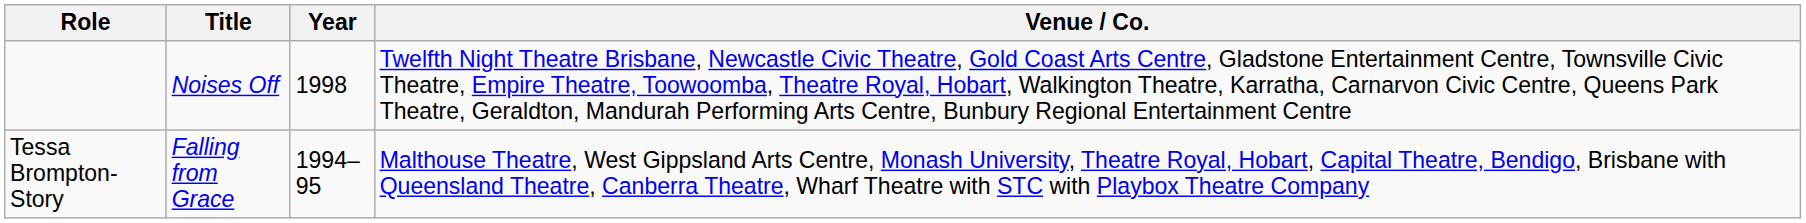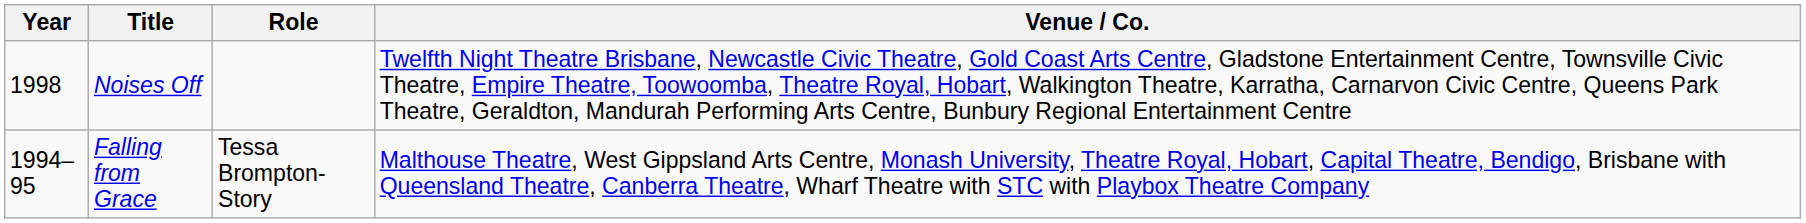 <table class="wikitable">
 <tr>
+<th>Year</th>
+<th>Title</th>
 <th>Role</th>
-<th>Title</th>
-<th>Year</th>
 <th>Venue / Co.</th>
 </tr>
 <tr>
+<td>1998</td>
+<td><em><a href='#'>Noises Off</a></em></td>
 <td></td>
-<td><em><a href='#'>Noises Off</a></em></td>
-<td>1998</td>
 <td><a href='#'>Twelfth Night Theatre Brisbane</a>, <a href='#'>Newcastle Civic Theatre</a>, <a href='#'>Gold Coast Arts Centre</a>, Gladstone Entertainment Centre, Townsville Civic Theatre, <a href='#'>Empire Theatre, Toowoomba</a>, <a href='#'>Theatre Royal, Hobart</a>, Walkington Theatre, Karratha, Carnarvon Civic Centre, Queens Park Theatre, Geraldton, Mandurah Performing Arts Centre, Bunbury Regional Entertainment Centre</td>
 </tr>
 <tr>
+<td>1994–95</td>
+<td><em><a href='#'>Falling from Grace</a></em></td>
 <td>Tessa Brompton-Story</td>
-<td><em><a href='#'>Falling from Grace</a></em></td>
-<td>1994–95</td>
 <td><a href='#'>Malthouse Theatre</a>, West Gippsland Arts Centre, <a href='#'>Monash University</a>, <a href='#'>Theatre Royal, Hobart</a>, <a href='#'>Capital Theatre, Bendigo</a>, Brisbane with <a href='#'>Queensland Theatre</a>, <a href='#'>Canberra Theatre</a>, Wharf Theatre with <a href='#'>STC</a> with <a href='#'>Playbox Theatre Company</a></td>
 </tr>
 </table>
